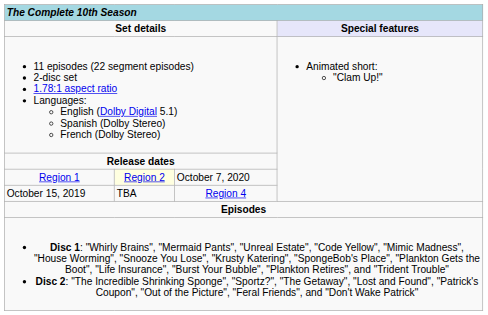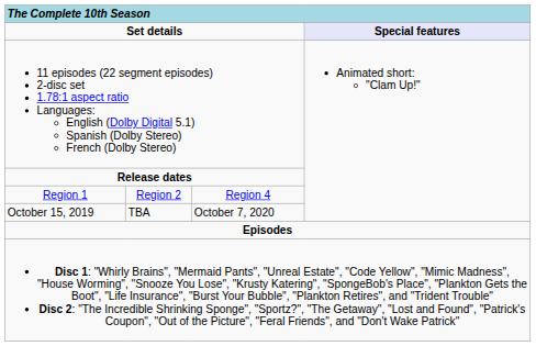 <table class="wikitable" style="font-size: 95%;">
 <tr style="background:#A4D8E2; color:#000;">
 <td colspan="4"><strong><em>The Complete 10th Season</em></strong></td>
 </tr>
 <tr valign="top">
 <td style="text-align:center; width:400px;" colspan="3"><strong>Set details</strong></td>
 <td style="background: lavender; width:300px; text-align:center;"><strong>Special features</strong></td>
 </tr>
 <tr valign="top">
 <td colspan="3" style="text-align:left; width:400px;"><br><ul><li>11 episodes (22 segment episodes)</li><li>2-disc set</li><li><a href='#'>1.78:1 aspect ratio</a></li><li>Languages:<ul><li>English (<a href='#'>Dolby Digital</a> 5.1)</li><li>Spanish (Dolby Stereo)</li><li>French (Dolby Stereo)</li></ul></li></ul></td>
 <td rowspan="4" style="text-align:left; width:300px;"><br><ul><li>Animated short:<ul><li>"Clam Up!"</li></ul></li></ul></td>
 </tr>
 <tr>
 <td colspan="3" style="text-align:center;"><strong>Release dates</strong></td>
 </tr>
 <tr>
 <td style="text-align:center;"><a href='#'>Region 1</a></td>
-<td style="background: lightyellow; text-align:center;"><a href='#'>Region 2</a></td>
-<td>October 7, 2020</td>
+<td style="text-align:center;"><a href='#'>Region 2</a></td>
+<td style="text-align:center;"><a href='#'>Region 4</a></td>
 </tr>
 <tr>
 <td>October 15, 2019</td>
 <td>TBA</td>
-<td style="text-align:center;"><a href='#'>Region 4</a></td>
+<td>October 7, 2020</td>
 </tr>
 <tr>
 <td style="text-align:center; width:400px;" colspan="4"><strong>Episodes</strong></td>
 </tr>
 <tr>
 <td style="text-align:center; width:400px;" colspan="4"><br><ul><li><strong>Disc 1</strong>: "Whirly Brains", "Mermaid Pants", "Unreal Estate", "Code Yellow", "Mimic Madness", "House Worming", "Snooze You Lose", "Krusty Katering", "SpongeBob's Place", "Plankton Gets the Boot", "Life Insurance", "Burst Your Bubble", "Plankton Retires", and "Trident Trouble"</li><li><strong>Disc 2</strong>: "The Incredible Shrinking Sponge", "Sportz?", "The Getaway", "Lost and Found", "Patrick's Coupon", "Out of the Picture", "Feral Friends", and "Don't Wake Patrick"</li></ul></td>
 </tr>
 </table>
